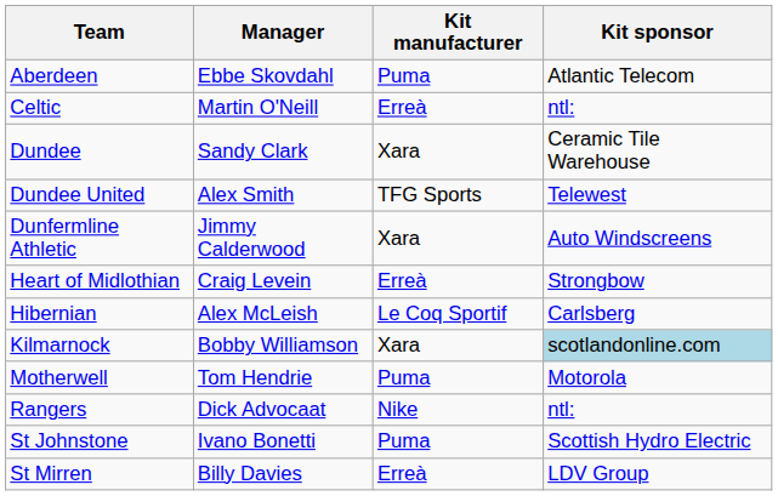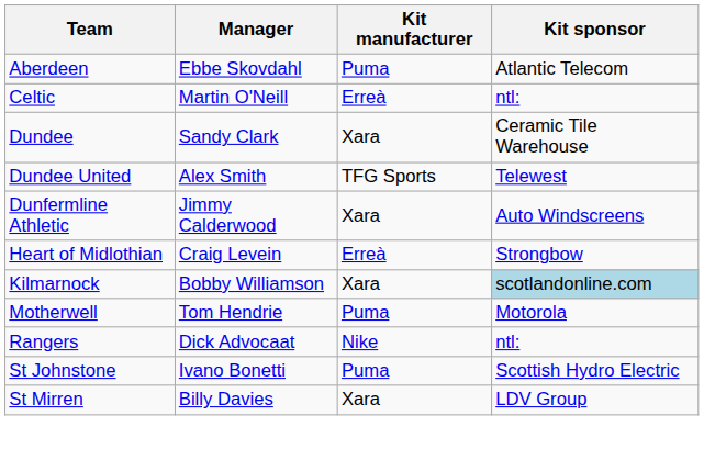 <table class="wikitable sortable">
 <tr>
 <th>Team</th>
 <th>Manager</th>
 <th>Kit manufacturer</th>
 <th>Kit sponsor</th>
 </tr>
 <tr>
 <td><a href='#'>Aberdeen</a></td>
 <td> <a href='#'>Ebbe Skovdahl</a></td>
 <td><a href='#'>Puma</a></td>
 <td>Atlantic Telecom</td>
 </tr>
 <tr>
 <td><a href='#'>Celtic</a></td>
 <td> <a href='#'>Martin O'Neill</a></td>
 <td><a href='#'>Erreà</a></td>
 <td><a href='#'>ntl:</a></td>
 </tr>
 <tr>
 <td><a href='#'>Dundee</a></td>
 <td> <a href='#'>Sandy Clark</a></td>
 <td>Xara</td>
 <td>Ceramic Tile Warehouse</td>
 </tr>
 <tr>
 <td><a href='#'>Dundee United</a></td>
 <td> <a href='#'>Alex Smith</a></td>
 <td>TFG Sports</td>
 <td><a href='#'>Telewest</a></td>
 </tr>
 <tr>
 <td><a href='#'>Dunfermline Athletic</a></td>
 <td> <a href='#'>Jimmy Calderwood</a></td>
 <td>Xara</td>
 <td><a href='#'>Auto Windscreens</a></td>
 </tr>
 <tr>
 <td><a href='#'>Heart of Midlothian</a></td>
 <td> <a href='#'>Craig Levein</a></td>
 <td><a href='#'>Erreà</a></td>
 <td><a href='#'>Strongbow</a></td>
 </tr>
 <tr>
-<td><a href='#'>Hibernian</a></td>
-<td> <a href='#'>Alex McLeish</a></td>
-<td><a href='#'>Le Coq Sportif</a></td>
-<td><a href='#'>Carlsberg</a></td>
-</tr>
-<tr>
 <td><a href='#'>Kilmarnock</a></td>
 <td> <a href='#'>Bobby Williamson</a></td>
 <td>Xara</td>
 <td style="background: lightblue;">scotlandonline.com</td>
 </tr>
 <tr>
 <td><a href='#'>Motherwell</a></td>
 <td> <a href='#'>Tom Hendrie</a></td>
 <td><a href='#'>Puma</a></td>
 <td><a href='#'>Motorola</a></td>
 </tr>
 <tr>
 <td><a href='#'>Rangers</a></td>
 <td> <a href='#'>Dick Advocaat</a></td>
 <td><a href='#'>Nike</a></td>
 <td><a href='#'>ntl:</a></td>
 </tr>
 <tr>
 <td><a href='#'>St Johnstone</a></td>
 <td> <a href='#'>Ivano Bonetti</a></td>
 <td><a href='#'>Puma</a></td>
 <td><a href='#'>Scottish Hydro Electric</a></td>
 </tr>
 <tr>
 <td><a href='#'>St Mirren</a></td>
 <td> <a href='#'>Billy Davies</a></td>
-<td><a href='#'>Erreà</a></td>
+<td>Xara</td>
 <td><a href='#'>LDV Group</a></td>
 </tr>
 </table>
